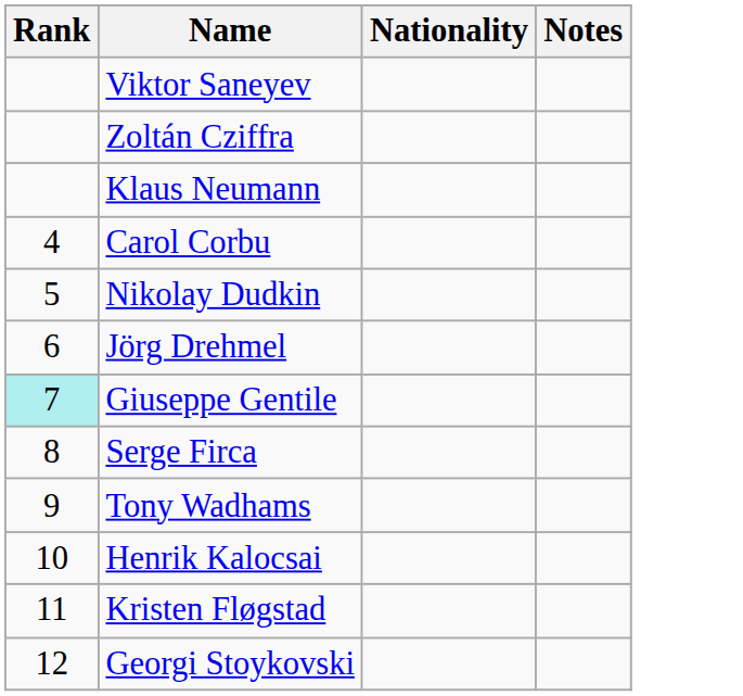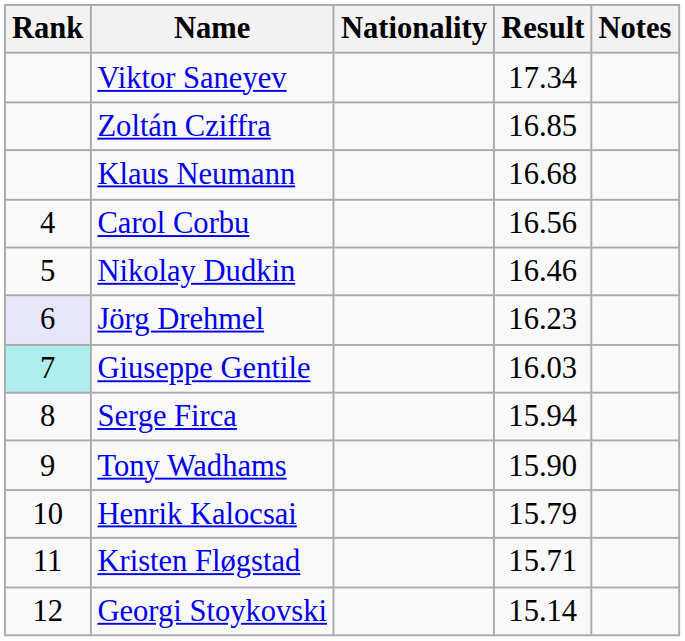 <table class="wikitable sortable" style="text-align:center">
 <tr>
 <th>Rank</th>
 <th>Name</th>
 <th>Nationality</th>
+<th>Result</th>
 <th>Notes</th>
 </tr>
 <tr>
 <td></td>
 <td align=left><a href='#'>Viktor Saneyev</a></td>
 <td align=left></td>
+<td>17.34</td>
 <td></td>
 </tr>
 <tr>
 <td></td>
 <td align=left><a href='#'>Zoltán Cziffra</a></td>
 <td align=left></td>
+<td>16.85</td>
 <td></td>
 </tr>
 <tr>
 <td></td>
 <td align=left><a href='#'>Klaus Neumann</a></td>
 <td align=left></td>
+<td>16.68</td>
 <td></td>
 </tr>
 <tr>
 <td>4</td>
 <td align=left><a href='#'>Carol Corbu</a></td>
 <td align=left></td>
+<td>16.56</td>
 <td></td>
 </tr>
 <tr>
 <td>5</td>
 <td align=left><a href='#'>Nikolay Dudkin</a></td>
 <td align=left></td>
+<td>16.46</td>
 <td></td>
 </tr>
 <tr>
-<td>6</td>
+<td style="background: lavender;">6</td>
 <td align=left><a href='#'>Jörg Drehmel</a></td>
 <td align=left></td>
+<td>16.23</td>
 <td></td>
 </tr>
 <tr>
 <td style="background: paleturquoise;">7</td>
 <td align=left><a href='#'>Giuseppe Gentile</a></td>
 <td align=left></td>
+<td>16.03</td>
 <td></td>
 </tr>
 <tr>
 <td>8</td>
 <td align=left><a href='#'>Serge Firca</a></td>
 <td align=left></td>
+<td>15.94</td>
 <td></td>
 </tr>
 <tr>
 <td>9</td>
 <td align=left><a href='#'>Tony Wadhams</a></td>
 <td align=left></td>
+<td>15.90</td>
 <td></td>
 </tr>
 <tr>
 <td>10</td>
 <td align=left><a href='#'>Henrik Kalocsai</a></td>
 <td align=left></td>
+<td>15.79</td>
 <td></td>
 </tr>
 <tr>
 <td>11</td>
 <td align=left><a href='#'>Kristen Fløgstad</a></td>
 <td align=left></td>
+<td>15.71</td>
 <td></td>
 </tr>
 <tr>
 <td>12</td>
 <td align=left><a href='#'>Georgi Stoykovski</a></td>
 <td align=left></td>
+<td>15.14</td>
 <td></td>
 </tr>
 </table>
